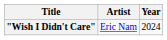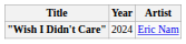 <table class="wikitable plainrowheaders">
 <tr>
 <th scope="col">Title</th>
+<th scope="col">Year</th>
 <th scope="col">Artist</th>
-<th scope="col">Year</th>
 </tr>
 <tr>
 <th scope="row">"Wish I Didn't Care"</th>
+<td>2024</td>
 <td><a href='#'>Eric Nam</a></td>
-<td>2024</td>
 </tr>
 </table>
